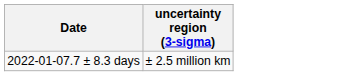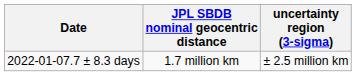 <table class="wikitable" style="text-align:center; font-size: 0.9em;">
 <tr>
 <th>Date</th>
+<th><a href='#'>JPL SBDB</a><br><a href='#'>nominal</a> geocentric<br>distance</th>
 <th>uncertainty<br>region<br>(<a href='#'>3-sigma</a>)</th>
 </tr>
 <tr>
 <td>2022-01-07.7 ± 8.3 days</td>
+<td>1.7 million km</td>
 <td>± 2.5 million km</td>
 </tr>
 </table>
